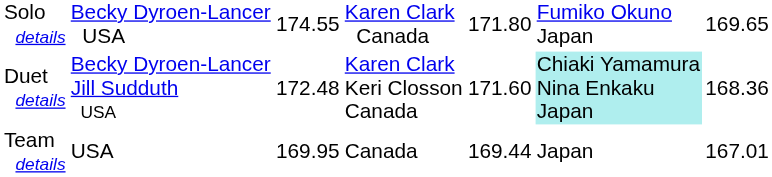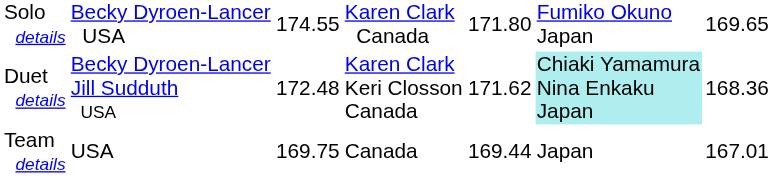 <table>
 <tr>
 <td>Solo<br>   <small><em><a href='#'>details</a></em></small></td>
 <td><a href='#'>Becky Dyroen-Lancer</a><br>   USA</td>
 <td>174.55</td>
 <td><a href='#'>Karen Clark</a><br>   Canada</td>
 <td>171.80</td>
 <td><a href='#'>Fumiko Okuno</a><br> Japan</td>
 <td>169.65</td>
 </tr>
 <tr>
 <td>Duet<br>   <small><em><a href='#'>details</a></em></small></td>
 <td><a href='#'>Becky Dyroen-Lancer</a> <br> <a href='#'>Jill Sudduth</a> <small><br>   USA </small></td>
 <td>172.48</td>
 <td><a href='#'>Karen Clark</a><br>Keri Closson <br> Canada</td>
-<td>171.60</td>
+<td>171.62</td>
 <td style="background: paleturquoise;">Chiaki Yamamura<br>Nina Enkaku <br> Japan</td>
 <td>168.36</td>
 </tr>
 <tr>
 <td>Team<br>   <small><em><a href='#'>details</a></em></small></td>
 <td> USA</td>
-<td>169.95</td>
+<td>169.75</td>
 <td> Canada</td>
 <td>169.44</td>
 <td> Japan</td>
 <td>167.01</td>
 </tr>
 <tr>
 </tr>
 </table>
